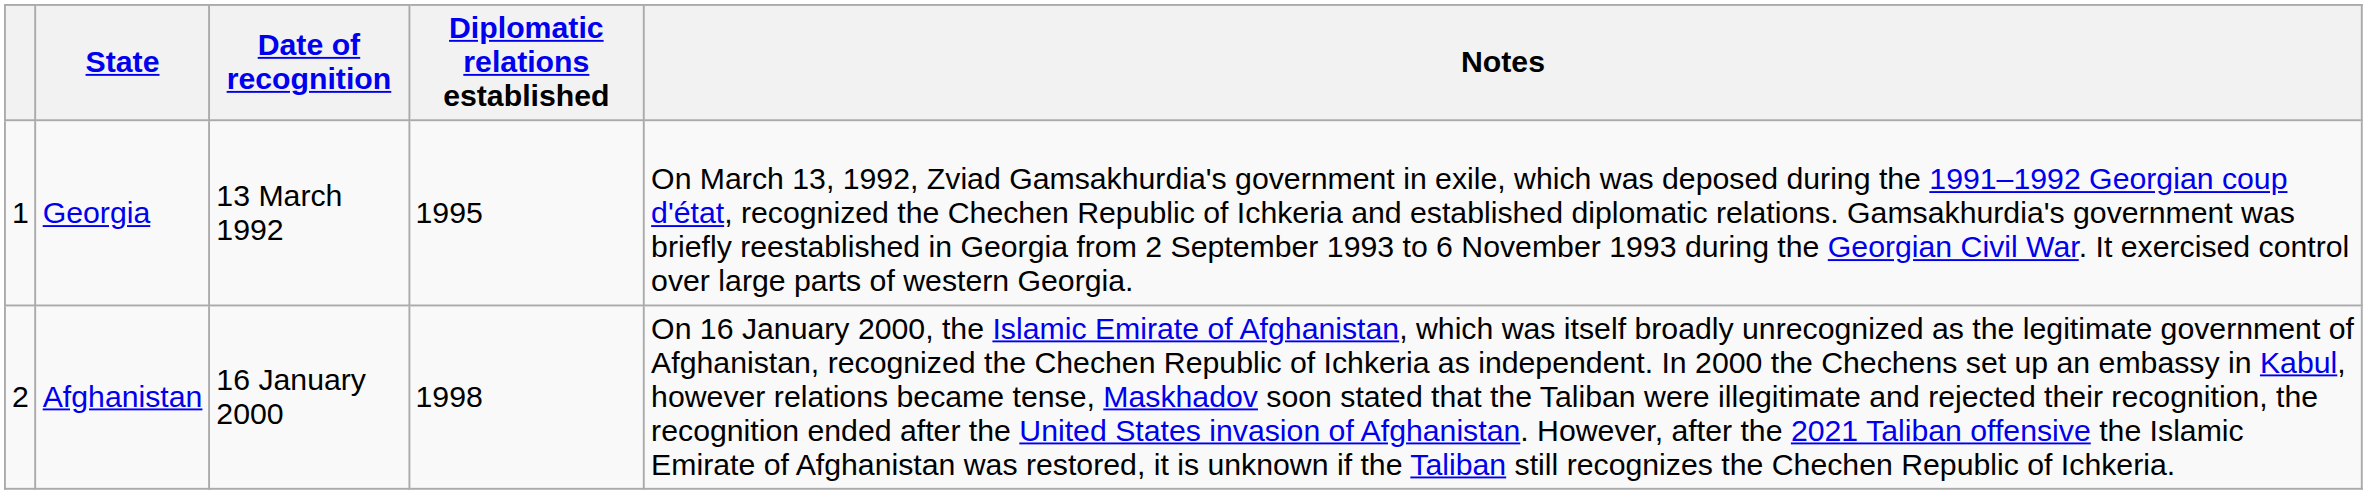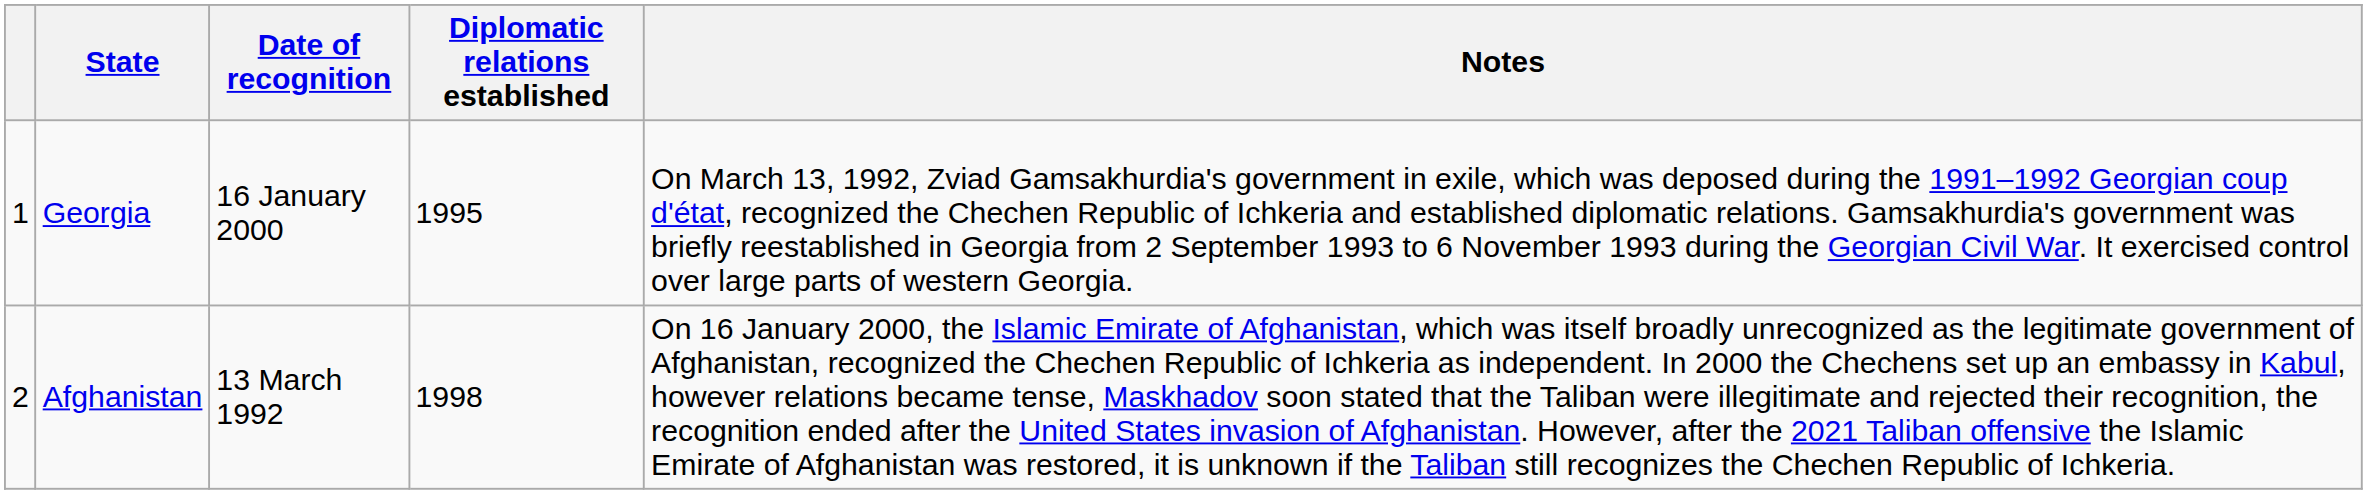 <table class="wikitable sortable" align=center>
 <tr>
 <th></th>
 <th><a href='#'>State</a></th>
 <th><a href='#'>Date of recognition</a></th>
 <th><a href='#'>Diplomatic relations</a> established</th>
 <th class="unsortable">Notes</th>
 </tr>
 <tr>
 <td>1</td>
 <td> <a href='#'>Georgia</a></td>
-<td>13 March 1992</td>
+<td>16 January 2000</td>
 <td>1995</td>
 <td><br>On March 13, 1992, Zviad Gamsakhurdia's government in exile, which was deposed during the <a href='#'>1991–1992 Georgian coup d'état</a>, recognized the Chechen Republic of Ichkeria and established diplomatic relations. Gamsakhurdia's government was briefly reestablished in Georgia from 2 September 1993 to 6 November 1993 during the <a href='#'>Georgian Civil War</a>. It exercised control over large parts of western Georgia.</td>
 </tr>
 <tr>
 <td>2</td>
 <td> <a href='#'>Afghanistan</a></td>
-<td>16 January 2000</td>
+<td>13 March 1992</td>
 <td>1998</td>
 <td>On 16 January 2000, the <a href='#'>Islamic Emirate of Afghanistan</a>, which was itself broadly unrecognized as the legitimate government of Afghanistan, recognized the Chechen Republic of Ichkeria as independent. In 2000 the Chechens set up an embassy in <a href='#'>Kabul</a>, however relations became tense, <a href='#'>Maskhadov</a> soon stated that the Taliban were illegitimate and rejected their recognition, the recognition ended after the <a href='#'>United States invasion of Afghanistan</a>. However, after the <a href='#'>2021 Taliban offensive</a> the Islamic Emirate of Afghanistan was restored, it is unknown if the <a href='#'>Taliban</a> still recognizes the Chechen Republic of Ichkeria.</td>
 </tr>
 </table>
